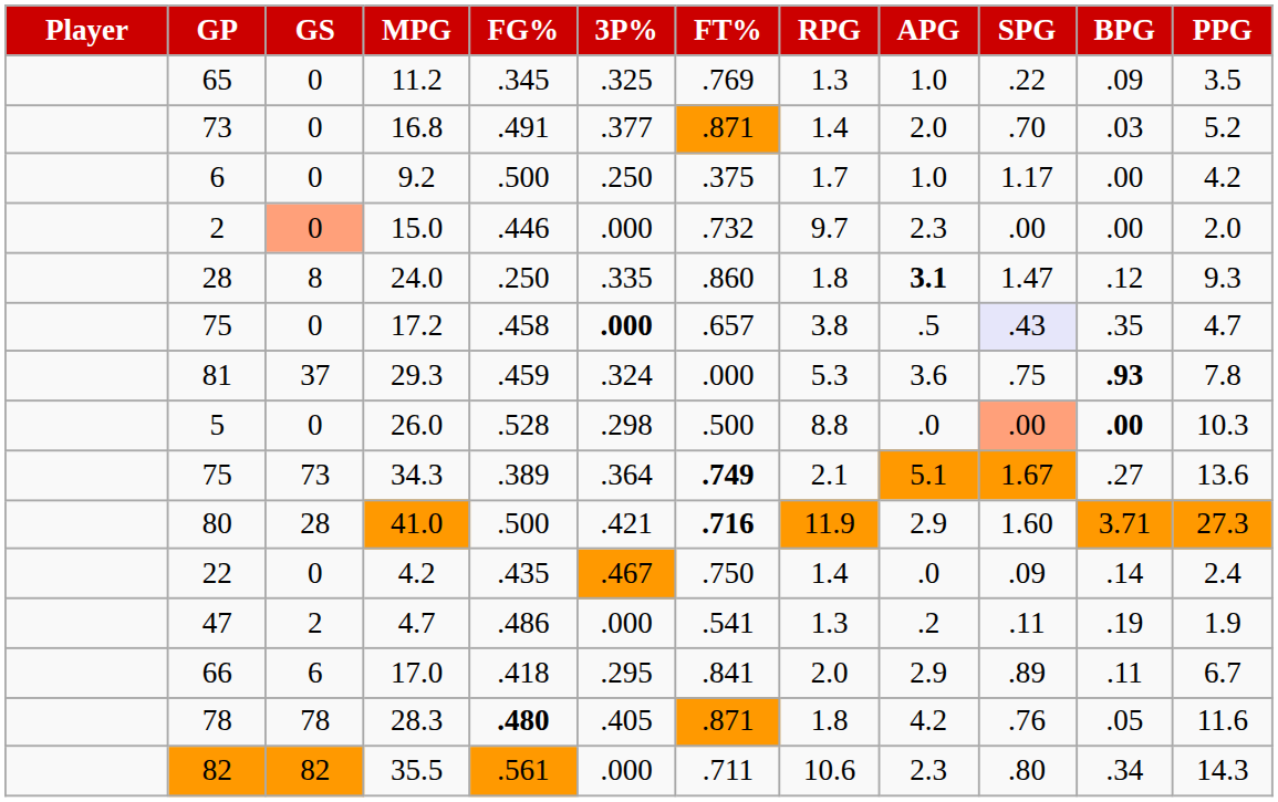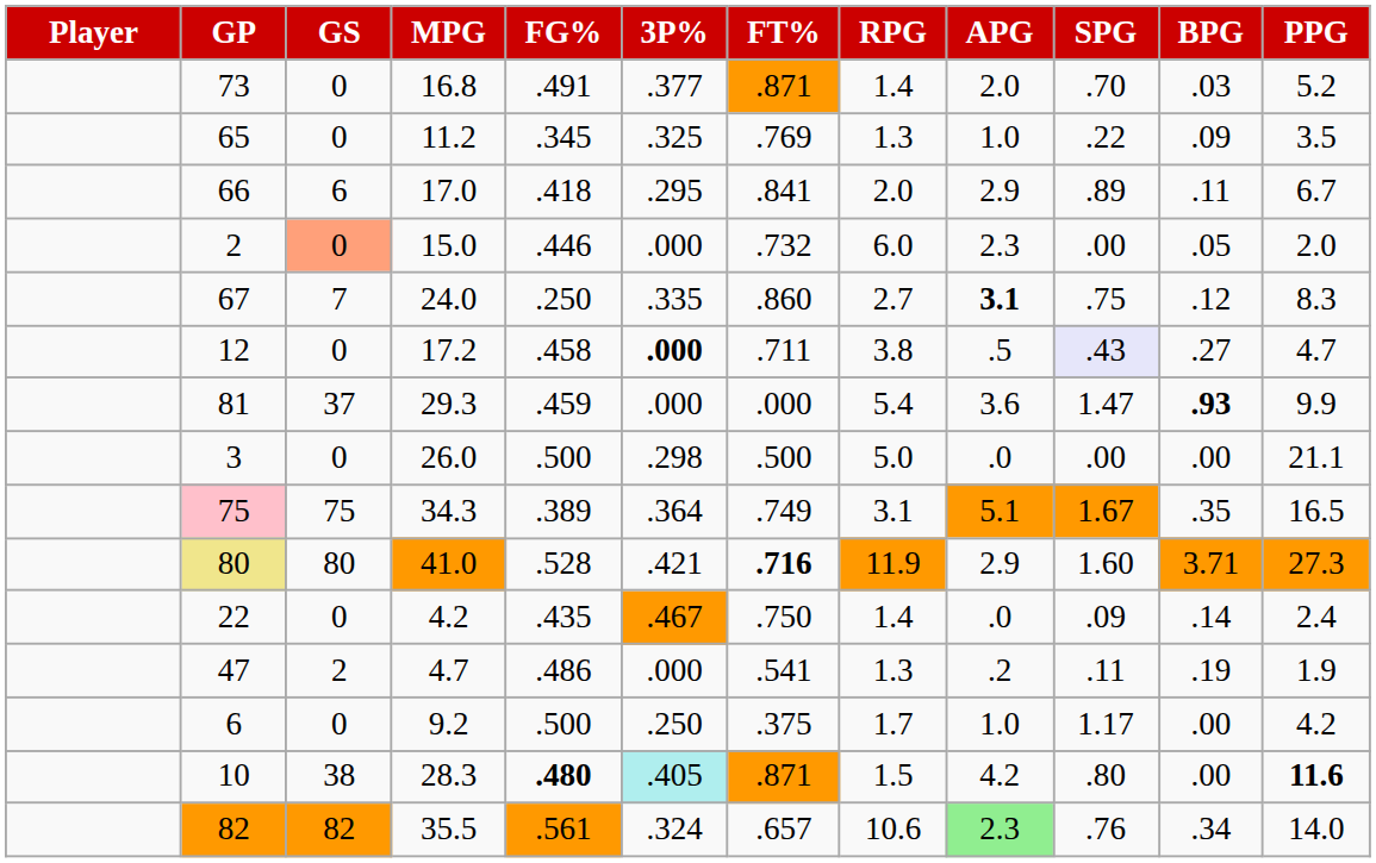 <table class="wikitable sortable" style="font-size:90%; text-align:center; white-space:nowrap;">
 <tr>
 <th style="background:#cc0000;color:white;" width="10%">Player</th>
 <th style="background:#cc0000;color:white;" width="6%">GP</th>
 <th style="background:#cc0000;color:white;" width="6%">GS</th>
 <th style="background:#cc0000;color:white;" width="6%">MPG</th>
 <th style="background:#cc0000;color:white;" width="6%">FG%</th>
 <th style="background:#cc0000;color:white;" width="6%">3P%</th>
 <th style="background:#cc0000;color:white;" width="6%">FT%</th>
 <th style="background:#cc0000;color:white;" width="6%">RPG</th>
 <th style="background:#cc0000;color:white;" width="6%">APG</th>
 <th style="background:#cc0000;color:white;" width="6%">SPG</th>
 <th style="background:#cc0000;color:white;" width="6%">BPG</th>
 <th style="background:#cc0000;color:white;" width="6%">PPG</th>
 </tr>
 <tr>
 <td></td>
+<td>73</td>
+<td>0</td>
+<td>16.8</td>
+<td>.491</td>
+<td>.377</td>
+<td style="background:#ff9900;color:black;">.871</td>
+<td>1.4</td>
+<td>2.0</td>
+<td>.70</td>
+<td>.03</td>
+<td>5.2</td>
+</tr>
+<tr>
+<td></td>
 <td>65</td>
 <td>0</td>
 <td>11.2</td>
 <td>.345</td>
 <td>.325</td>
 <td>.769</td>
 <td>1.3</td>
 <td>1.0</td>
 <td>.22</td>
 <td>.09</td>
 <td>3.5</td>
 </tr>
 <tr>
 <td></td>
-<td>73</td>
-<td>0</td>
-<td>16.8</td>
-<td>.491</td>
-<td>.377</td>
-<td style="background:#ff9900;color:black;">.871</td>
-<td>1.4</td>
+<td>66</td>
+<td>6</td>
+<td>17.0</td>
+<td>.418</td>
+<td>.295</td>
+<td>.841</td>
 <td>2.0</td>
-<td>.70</td>
-<td>.03</td>
-<td>5.2</td>
-</tr>
-<tr>
-<td></td>
-<td>6</td>
-<td>0</td>
-<td>9.2</td>
-<td>.500</td>
-<td>.250</td>
-<td>.375</td>
-<td>1.7</td>
-<td>1.0</td>
-<td>1.17</td>
-<td>.00</td>
-<td>4.2</td>
+<td>2.9</td>
+<td>.89</td>
+<td>.11</td>
+<td>6.7</td>
 </tr>
 <tr>
 <td></td>
 <td>2</td>
 <td style="background: lightsalmon;">0</td>
 <td>15.0</td>
 <td>.446</td>
 <td>.000</td>
 <td>.732</td>
-<td>9.7</td>
+<td>6.0</td>
 <td>2.3</td>
 <td>.00</td>
-<td>.00</td>
+<td>.05</td>
 <td>2.0</td>
 </tr>
 <tr>
 <td></td>
-<td>28</td>
-<td>8</td>
+<td>67</td>
+<td>7</td>
 <td>24.0</td>
 <td>.250</td>
 <td>.335</td>
 <td>.860</td>
-<td>1.8</td>
+<td>2.7</td>
 <td><strong>3.1</strong></td>
-<td>1.47</td>
+<td>.75</td>
 <td>.12</td>
-<td>9.3</td>
+<td>8.3</td>
 </tr>
 <tr>
 <td></td>
-<td>75</td>
+<td>12</td>
 <td>0</td>
 <td>17.2</td>
 <td>.458</td>
 <td><strong>.000</strong></td>
-<td>.657</td>
+<td>.711</td>
 <td>3.8</td>
 <td>.5</td>
 <td style="background: lavender;">.43</td>
-<td>.35</td>
+<td>.27</td>
 <td>4.7</td>
 </tr>
 <tr>
 <td></td>
 <td>81</td>
 <td>37</td>
 <td>29.3</td>
 <td>.459</td>
-<td>.324</td>
 <td>.000</td>
-<td>5.3</td>
+<td>.000</td>
+<td>5.4</td>
 <td>3.6</td>
-<td>.75</td>
+<td>1.47</td>
 <td><strong>.93</strong></td>
-<td>7.8</td>
+<td>9.9</td>
 </tr>
 <tr>
 <td></td>
-<td>5</td>
+<td>3</td>
 <td>0</td>
 <td>26.0</td>
-<td>.528</td>
+<td>.500</td>
 <td>.298</td>
 <td>.500</td>
-<td>8.8</td>
+<td>5.0</td>
 <td>.0</td>
-<td style="background: lightsalmon;">.00</td>
-<td><strong>.00</strong></td>
-<td>10.3</td>
+<td>.00</td>
+<td>.00</td>
+<td>21.1</td>
 </tr>
 <tr>
 <td></td>
+<td style="background: pink;">75</td>
 <td>75</td>
-<td>73</td>
 <td>34.3</td>
 <td>.389</td>
 <td>.364</td>
-<td><strong>.749</strong></td>
-<td>2.1</td>
+<td>.749</td>
+<td>3.1</td>
 <td style="background:#ff9900;color:black;">5.1</td>
 <td style="background:#ff9900;color:black;">1.67</td>
-<td>.27</td>
-<td>13.6</td>
+<td>.35</td>
+<td>16.5</td>
 </tr>
 <tr>
 <td></td>
+<td style="background: khaki;">80</td>
 <td>80</td>
-<td>28</td>
 <td style="background:#ff9900;color:black;">41.0</td>
-<td>.500</td>
+<td>.528</td>
 <td>.421</td>
 <td><strong>.716</strong></td>
 <td style="background:#ff9900;color:black;">11.9</td>
 <td>2.9</td>
 <td>1.60</td>
 <td style="background:#ff9900;color:black;">3.71</td>
 <td style="background:#ff9900;color:black;">27.3</td>
 </tr>
 <tr>
 <td></td>
 <td>22</td>
 <td>0</td>
 <td>4.2</td>
 <td>.435</td>
 <td style="background:#ff9900;color:black;">.467</td>
 <td>.750</td>
 <td>1.4</td>
 <td>.0</td>
 <td>.09</td>
 <td>.14</td>
 <td>2.4</td>
 </tr>
 <tr>
 <td></td>
 <td>47</td>
 <td>2</td>
 <td>4.7</td>
 <td>.486</td>
 <td>.000</td>
 <td>.541</td>
 <td>1.3</td>
 <td>.2</td>
 <td>.11</td>
 <td>.19</td>
 <td>1.9</td>
 </tr>
 <tr>
 <td></td>
-<td>66</td>
 <td>6</td>
-<td>17.0</td>
-<td>.418</td>
-<td>.295</td>
-<td>.841</td>
-<td>2.0</td>
-<td>2.9</td>
-<td>.89</td>
-<td>.11</td>
-<td>6.7</td>
+<td>0</td>
+<td>9.2</td>
+<td>.500</td>
+<td>.250</td>
+<td>.375</td>
+<td>1.7</td>
+<td>1.0</td>
+<td>1.17</td>
+<td>.00</td>
+<td>4.2</td>
 </tr>
 <tr>
 <td></td>
-<td>78</td>
-<td>78</td>
+<td>10</td>
+<td>38</td>
 <td>28.3</td>
 <td><strong>.480</strong></td>
-<td>.405</td>
+<td style="background: paleturquoise;">.405</td>
 <td style="background:#ff9900;color:black;">.871</td>
-<td>1.8</td>
+<td>1.5</td>
 <td>4.2</td>
-<td>.76</td>
-<td>.05</td>
-<td>11.6</td>
+<td>.80</td>
+<td>.00</td>
+<td><strong>11.6</strong></td>
 </tr>
 <tr>
 <td></td>
 <td style="background:#ff9900;color:black;">82</td>
 <td style="background:#ff9900;color:black;">82</td>
 <td>35.5</td>
 <td style="background:#ff9900;color:black;">.561</td>
-<td>.000</td>
-<td>.711</td>
+<td>.324</td>
+<td>.657</td>
 <td>10.6</td>
-<td>2.3</td>
-<td>.80</td>
+<td style="background: lightgreen;">2.3</td>
+<td>.76</td>
 <td>.34</td>
-<td>14.3</td>
+<td>14.0</td>
 </tr>
 </table>
